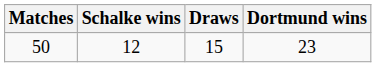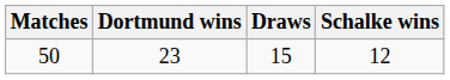 <table class="wikitable" style="text-align:center">
 <tr>
 <th>Matches</th>
+<th>Dortmund wins</th>
+<th>Draws</th>
 <th>Schalke wins</th>
-<th>Draws</th>
-<th>Dortmund wins</th>
 </tr>
 <tr>
 <td>50</td>
+<td>23</td>
+<td>15</td>
 <td>12</td>
-<td>15</td>
-<td>23</td>
 </tr>
 </table>
